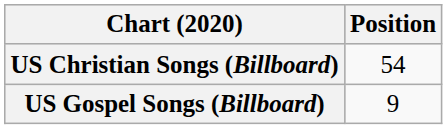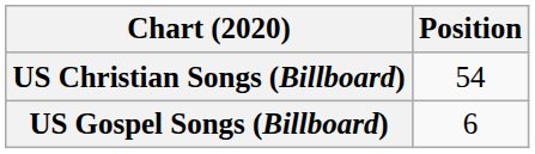 <table class="wikitable plainrowheaders sortable" style="text-align:center">
 <tr>
 <th scope="col">Chart (2020)</th>
 <th scope="col">Position</th>
 </tr>
 <tr>
 <th scope="row">US Christian Songs (<em>Billboard</em>)</th>
 <td>54</td>
 </tr>
 <tr>
 <th scope="row">US Gospel Songs (<em>Billboard</em>)</th>
-<td>9</td>
+<td>6</td>
 </tr>
 </table>
